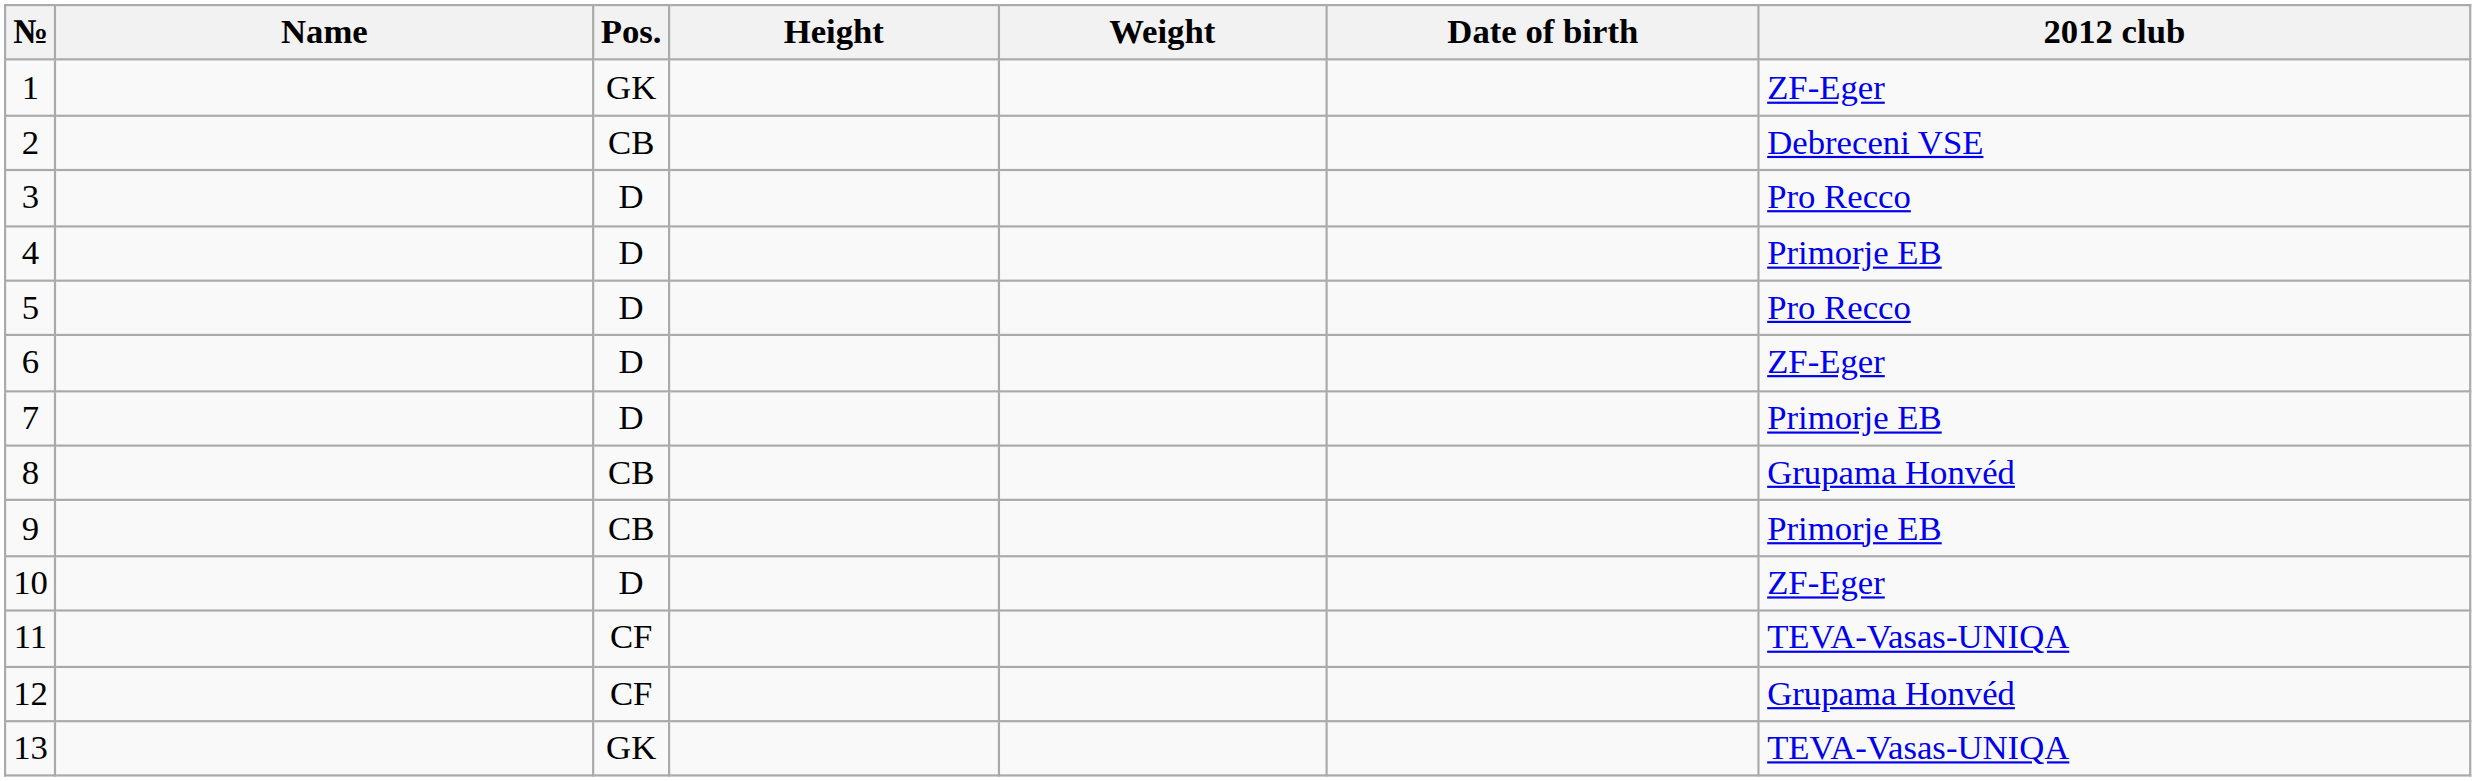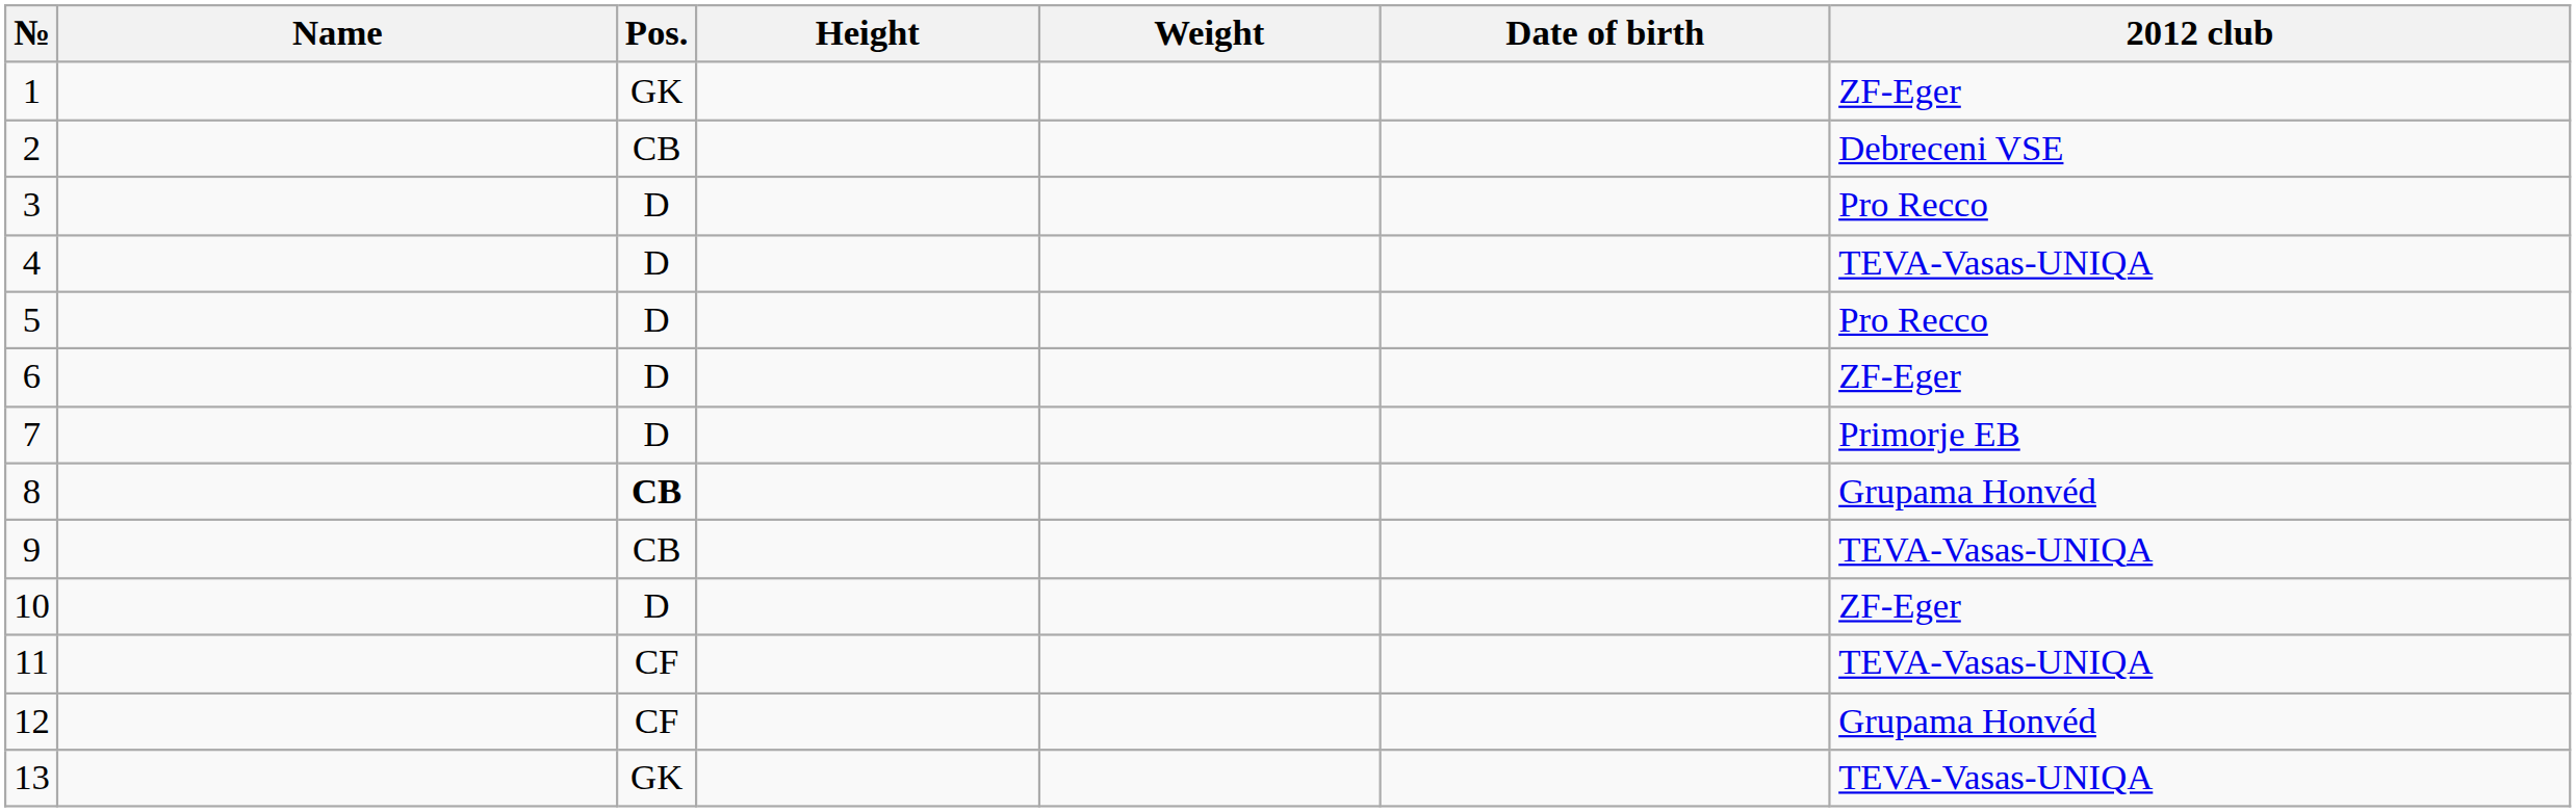 <table class="wikitable sortable" style="font-size:100%; text-align:center;">
 <tr>
 <th>№</th>
 <th style="width:15em">Name</th>
 <th>Pos.</th>
 <th style="width:9em">Height</th>
 <th style="width:9em">Weight</th>
 <th style="width:12em">Date of birth</th>
 <th style="width:20em">2012 club</th>
 </tr>
 <tr>
 <td>1</td>
 <td style="text-align:left;"></td>
 <td>GK</td>
 <td></td>
 <td></td>
 <td style="text-align:right;"></td>
 <td style="text-align:left;"> <a href='#'>ZF-Eger</a></td>
 </tr>
 <tr>
 <td>2</td>
 <td style="text-align:left;"></td>
 <td>CB</td>
 <td></td>
 <td></td>
 <td style="text-align:right;"></td>
 <td style="text-align:left;"> <a href='#'>Debreceni VSE</a></td>
 </tr>
 <tr>
 <td>3</td>
 <td style="text-align:left;"></td>
 <td>D</td>
 <td></td>
 <td></td>
 <td style="text-align:right;"></td>
 <td style="text-align:left;"> <a href='#'>Pro Recco</a></td>
 </tr>
 <tr>
 <td>4</td>
 <td style="text-align:left;"></td>
 <td>D</td>
 <td></td>
 <td></td>
 <td style="text-align:right;"></td>
-<td style="text-align:left;"> <a href='#'>Primorje EB</a></td>
+<td style="text-align:left;"> <a href='#'>TEVA-Vasas-UNIQA</a></td>
 </tr>
 <tr>
 <td>5</td>
 <td style="text-align:left;"></td>
 <td>D</td>
 <td></td>
 <td></td>
 <td style="text-align:right;"></td>
 <td style="text-align:left;"> <a href='#'>Pro Recco</a></td>
 </tr>
 <tr>
 <td>6</td>
 <td style="text-align:left;"></td>
 <td>D</td>
 <td></td>
 <td></td>
 <td style="text-align:right;"></td>
 <td style="text-align:left;"> <a href='#'>ZF-Eger</a></td>
 </tr>
 <tr>
 <td>7</td>
 <td style="text-align:left;"></td>
 <td>D</td>
 <td></td>
 <td></td>
 <td style="text-align:right;"></td>
 <td style="text-align:left;"> <a href='#'>Primorje EB</a></td>
 </tr>
 <tr>
 <td>8</td>
 <td style="text-align:left;"></td>
-<td>CB</td>
+<td><strong>CB</strong></td>
 <td></td>
 <td></td>
 <td style="text-align:right;"></td>
 <td style="text-align:left;"> <a href='#'>Grupama Honvéd</a></td>
 </tr>
 <tr>
 <td>9</td>
 <td style="text-align:left;"></td>
 <td>CB</td>
 <td></td>
 <td></td>
 <td style="text-align:right;"></td>
-<td style="text-align:left;"> <a href='#'>Primorje EB</a></td>
+<td style="text-align:left;"> <a href='#'>TEVA-Vasas-UNIQA</a></td>
 </tr>
 <tr>
 <td>10</td>
 <td style="text-align:left;"></td>
 <td>D</td>
 <td></td>
 <td></td>
 <td style="text-align:right;"></td>
 <td style="text-align:left;"> <a href='#'>ZF-Eger</a></td>
 </tr>
 <tr>
 <td>11</td>
 <td style="text-align:left;"></td>
 <td>CF</td>
 <td></td>
 <td></td>
 <td style="text-align:right;"></td>
 <td style="text-align:left;"> <a href='#'>TEVA-Vasas-UNIQA</a></td>
 </tr>
 <tr>
 <td>12</td>
 <td style="text-align:left;"></td>
 <td>CF</td>
 <td></td>
 <td></td>
 <td style="text-align:right;"></td>
 <td style="text-align:left;"> <a href='#'>Grupama Honvéd</a></td>
 </tr>
 <tr>
 <td>13</td>
 <td style="text-align:left;"></td>
 <td>GK</td>
 <td></td>
 <td></td>
 <td style="text-align:right;"></td>
 <td style="text-align:left;"> <a href='#'>TEVA-Vasas-UNIQA</a></td>
 </tr>
 </table>
